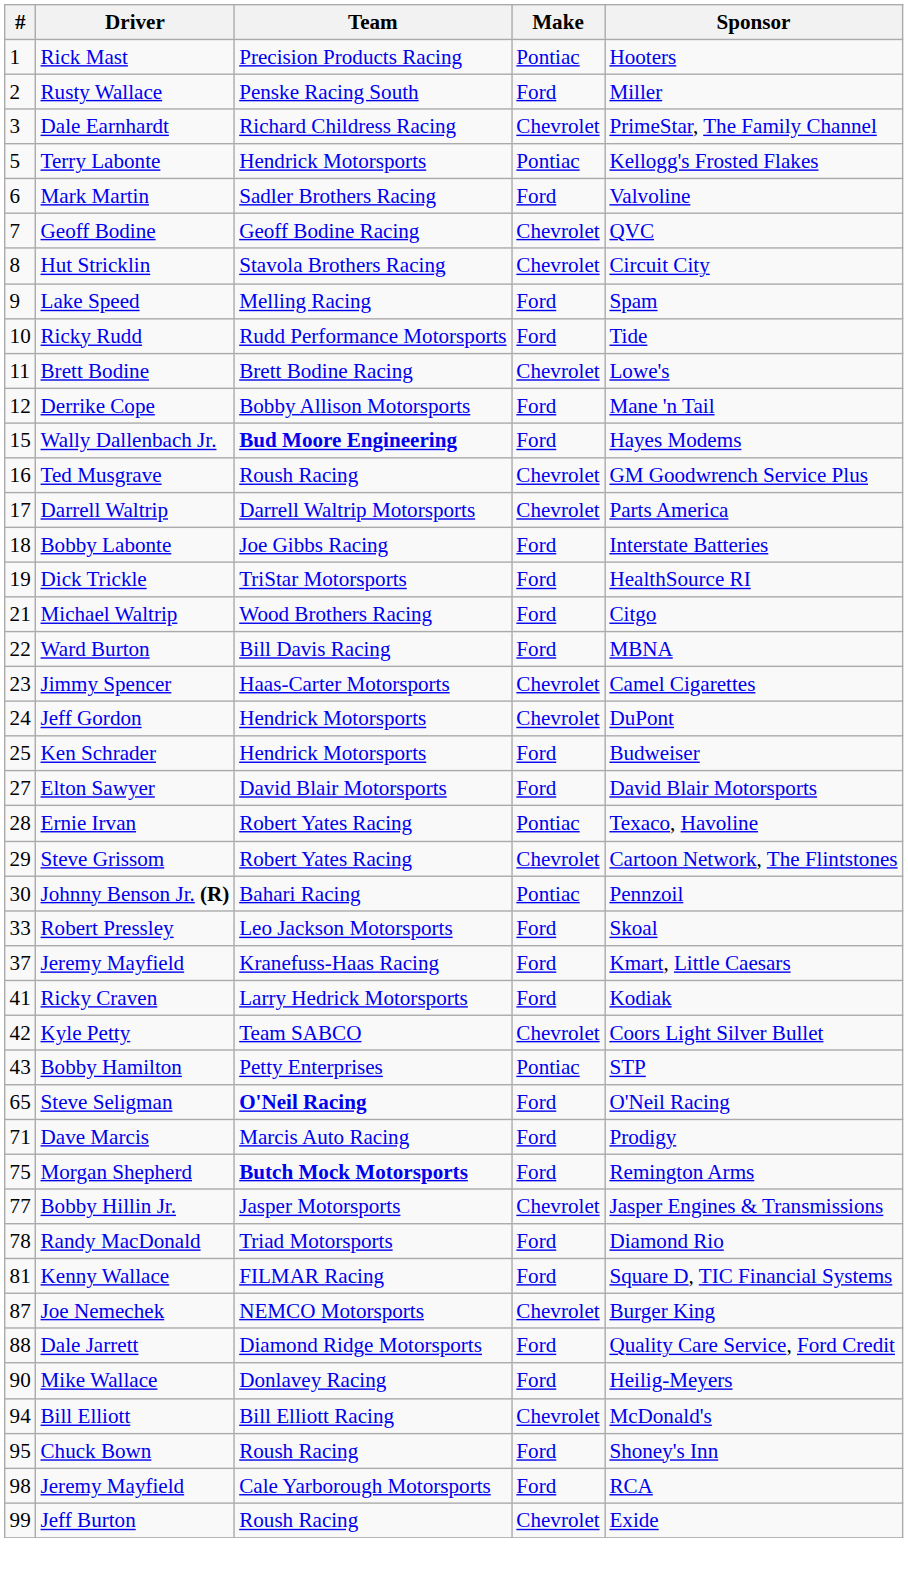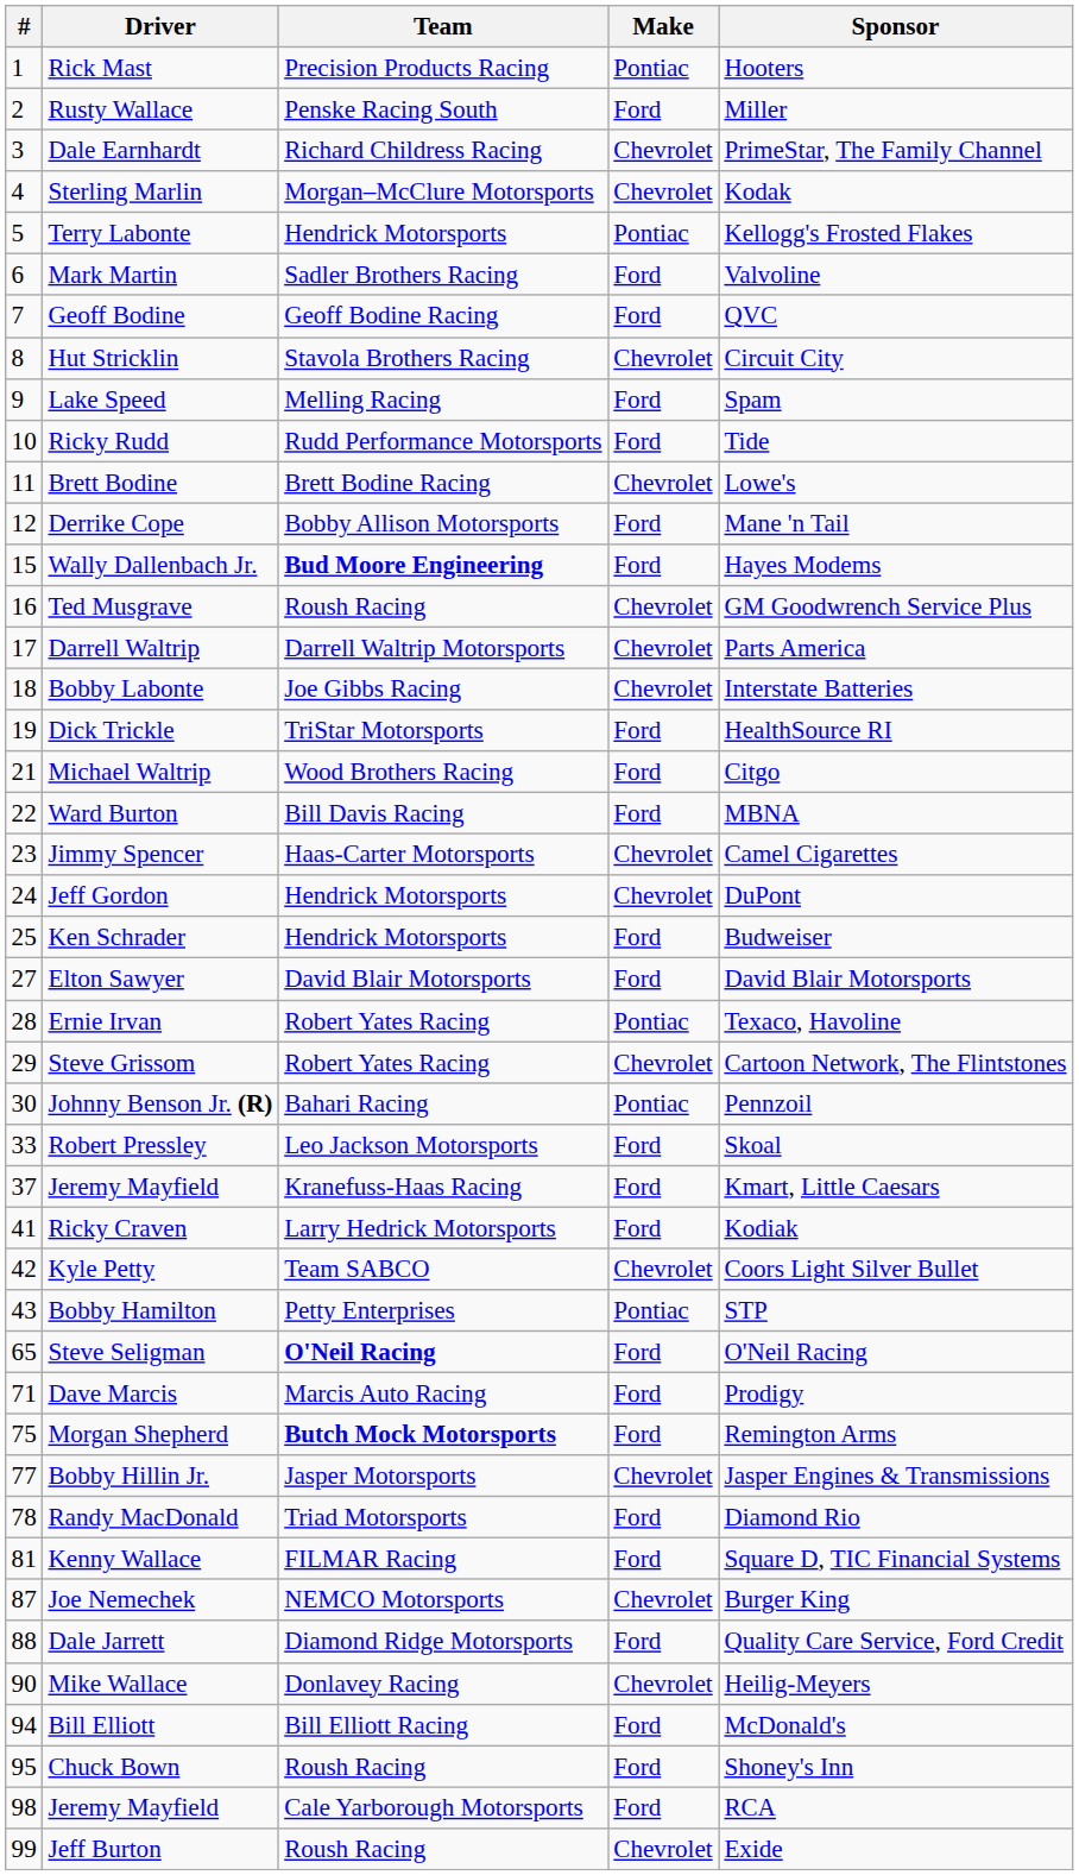 <table class="wikitable" style="font-size:95%">
 <tr>
 <th>#</th>
 <th>Driver</th>
 <th>Team</th>
 <th>Make</th>
 <th>Sponsor</th>
 </tr>
 <tr>
 <td>1</td>
 <td><a href='#'>Rick Mast</a></td>
 <td><a href='#'>Precision Products Racing</a></td>
 <td><a href='#'>Pontiac</a></td>
 <td><a href='#'>Hooters</a></td>
 </tr>
 <tr>
 <td>2</td>
 <td><a href='#'>Rusty Wallace</a></td>
 <td><a href='#'>Penske Racing South</a></td>
 <td><a href='#'>Ford</a></td>
 <td><a href='#'>Miller</a></td>
 </tr>
 <tr>
 <td>3</td>
 <td><a href='#'>Dale Earnhardt</a></td>
 <td><a href='#'>Richard Childress Racing</a></td>
 <td><a href='#'>Chevrolet</a></td>
 <td><a href='#'>PrimeStar</a>, <a href='#'>The Family Channel</a></td>
 </tr>
 <tr>
+<td>4</td>
+<td><a href='#'>Sterling Marlin</a></td>
+<td><a href='#'>Morgan–McClure Motorsports</a></td>
+<td><a href='#'>Chevrolet</a></td>
+<td><a href='#'>Kodak</a></td>
+</tr>
+<tr>
 <td>5</td>
 <td><a href='#'>Terry Labonte</a></td>
 <td><a href='#'>Hendrick Motorsports</a></td>
 <td><a href='#'>Pontiac</a></td>
 <td><a href='#'>Kellogg's Frosted Flakes</a></td>
 </tr>
 <tr>
 <td>6</td>
 <td><a href='#'>Mark Martin</a></td>
 <td><a href='#'>Sadler Brothers Racing</a></td>
 <td><a href='#'>Ford</a></td>
 <td><a href='#'>Valvoline</a></td>
 </tr>
 <tr>
 <td>7</td>
 <td><a href='#'>Geoff Bodine</a></td>
 <td><a href='#'>Geoff Bodine Racing</a></td>
-<td><a href='#'>Chevrolet</a></td>
+<td><a href='#'>Ford</a></td>
 <td><a href='#'>QVC</a></td>
 </tr>
 <tr>
 <td>8</td>
 <td><a href='#'>Hut Stricklin</a></td>
 <td><a href='#'>Stavola Brothers Racing</a></td>
 <td><a href='#'>Chevrolet</a></td>
 <td><a href='#'>Circuit City</a></td>
 </tr>
 <tr>
 <td>9</td>
 <td><a href='#'>Lake Speed</a></td>
 <td><a href='#'>Melling Racing</a></td>
 <td><a href='#'>Ford</a></td>
 <td><a href='#'>Spam</a></td>
 </tr>
 <tr>
 <td>10</td>
 <td><a href='#'>Ricky Rudd</a></td>
 <td><a href='#'>Rudd Performance Motorsports</a></td>
 <td><a href='#'>Ford</a></td>
 <td><a href='#'>Tide</a></td>
 </tr>
 <tr>
 <td>11</td>
 <td><a href='#'>Brett Bodine</a></td>
 <td><a href='#'>Brett Bodine Racing</a></td>
 <td><a href='#'>Chevrolet</a></td>
 <td><a href='#'>Lowe's</a></td>
 </tr>
 <tr>
 <td>12</td>
 <td><a href='#'>Derrike Cope</a></td>
 <td><a href='#'>Bobby Allison Motorsports</a></td>
 <td><a href='#'>Ford</a></td>
 <td><a href='#'>Mane 'n Tail</a></td>
 </tr>
 <tr>
 <td>15</td>
 <td><a href='#'>Wally Dallenbach Jr.</a></td>
 <td><strong><a href='#'>Bud Moore Engineering</a></strong></td>
 <td><a href='#'>Ford</a></td>
 <td><a href='#'>Hayes Modems</a></td>
 </tr>
 <tr>
 <td>16</td>
 <td><a href='#'>Ted Musgrave</a></td>
 <td><a href='#'>Roush Racing</a></td>
 <td><a href='#'>Chevrolet</a></td>
 <td><a href='#'>GM Goodwrench Service Plus</a></td>
 </tr>
 <tr>
 <td>17</td>
 <td><a href='#'>Darrell Waltrip</a></td>
 <td><a href='#'>Darrell Waltrip Motorsports</a></td>
 <td><a href='#'>Chevrolet</a></td>
 <td><a href='#'>Parts America</a></td>
 </tr>
 <tr>
 <td>18</td>
 <td><a href='#'>Bobby Labonte</a></td>
 <td><a href='#'>Joe Gibbs Racing</a></td>
-<td><a href='#'>Ford</a></td>
+<td><a href='#'>Chevrolet</a></td>
 <td><a href='#'>Interstate Batteries</a></td>
 </tr>
 <tr>
 <td>19</td>
 <td><a href='#'>Dick Trickle</a></td>
 <td><a href='#'>TriStar Motorsports</a></td>
 <td><a href='#'>Ford</a></td>
 <td><a href='#'>HealthSource RI</a></td>
 </tr>
 <tr>
 <td>21</td>
 <td><a href='#'>Michael Waltrip</a></td>
 <td><a href='#'>Wood Brothers Racing</a></td>
 <td><a href='#'>Ford</a></td>
 <td><a href='#'>Citgo</a></td>
 </tr>
 <tr>
 <td>22</td>
 <td><a href='#'>Ward Burton</a></td>
 <td><a href='#'>Bill Davis Racing</a></td>
 <td><a href='#'>Ford</a></td>
 <td><a href='#'>MBNA</a></td>
 </tr>
 <tr>
 <td>23</td>
 <td><a href='#'>Jimmy Spencer</a></td>
 <td><a href='#'>Haas-Carter Motorsports</a></td>
 <td><a href='#'>Chevrolet</a></td>
 <td><a href='#'>Camel Cigarettes</a></td>
 </tr>
 <tr>
 <td>24</td>
 <td><a href='#'>Jeff Gordon</a></td>
 <td><a href='#'>Hendrick Motorsports</a></td>
 <td><a href='#'>Chevrolet</a></td>
 <td><a href='#'>DuPont</a></td>
 </tr>
 <tr>
 <td>25</td>
 <td><a href='#'>Ken Schrader</a></td>
 <td><a href='#'>Hendrick Motorsports</a></td>
 <td><a href='#'>Ford</a></td>
 <td><a href='#'>Budweiser</a></td>
 </tr>
 <tr>
 <td>27</td>
 <td><a href='#'>Elton Sawyer</a></td>
 <td><a href='#'>David Blair Motorsports</a></td>
 <td><a href='#'>Ford</a></td>
 <td><a href='#'>David Blair Motorsports</a></td>
 </tr>
 <tr>
 <td>28</td>
 <td><a href='#'>Ernie Irvan</a></td>
 <td><a href='#'>Robert Yates Racing</a></td>
 <td><a href='#'>Pontiac</a></td>
 <td><a href='#'>Texaco</a>, <a href='#'>Havoline</a></td>
 </tr>
 <tr>
 <td>29</td>
 <td><a href='#'>Steve Grissom</a></td>
 <td><a href='#'>Robert Yates Racing</a></td>
 <td><a href='#'>Chevrolet</a></td>
 <td><a href='#'>Cartoon Network</a>, <a href='#'>The Flintstones</a></td>
 </tr>
 <tr>
 <td>30</td>
 <td><a href='#'>Johnny Benson Jr.</a> <strong>(R)</strong></td>
 <td><a href='#'>Bahari Racing</a></td>
 <td><a href='#'>Pontiac</a></td>
 <td><a href='#'>Pennzoil</a></td>
 </tr>
 <tr>
 <td>33</td>
 <td><a href='#'>Robert Pressley</a></td>
 <td><a href='#'>Leo Jackson Motorsports</a></td>
 <td><a href='#'>Ford</a></td>
 <td><a href='#'>Skoal</a></td>
 </tr>
 <tr>
 <td>37</td>
 <td><a href='#'>Jeremy Mayfield</a></td>
 <td><a href='#'>Kranefuss-Haas Racing</a></td>
 <td><a href='#'>Ford</a></td>
 <td><a href='#'>Kmart</a>, <a href='#'>Little Caesars</a></td>
 </tr>
 <tr>
 <td>41</td>
 <td><a href='#'>Ricky Craven</a></td>
 <td><a href='#'>Larry Hedrick Motorsports</a></td>
 <td><a href='#'>Ford</a></td>
 <td><a href='#'>Kodiak</a></td>
 </tr>
 <tr>
 <td>42</td>
 <td><a href='#'>Kyle Petty</a></td>
 <td><a href='#'>Team SABCO</a></td>
 <td><a href='#'>Chevrolet</a></td>
 <td><a href='#'>Coors Light Silver Bullet</a></td>
 </tr>
 <tr>
 <td>43</td>
 <td><a href='#'>Bobby Hamilton</a></td>
 <td><a href='#'>Petty Enterprises</a></td>
 <td><a href='#'>Pontiac</a></td>
 <td><a href='#'>STP</a></td>
 </tr>
 <tr>
 <td>65</td>
 <td><a href='#'>Steve Seligman</a></td>
 <td><strong><a href='#'>O'Neil Racing</a></strong></td>
 <td><a href='#'>Ford</a></td>
 <td><a href='#'>O'Neil Racing</a></td>
 </tr>
 <tr>
 <td>71</td>
 <td><a href='#'>Dave Marcis</a></td>
 <td><a href='#'>Marcis Auto Racing</a></td>
 <td><a href='#'>Ford</a></td>
 <td><a href='#'>Prodigy</a></td>
 </tr>
 <tr>
 <td>75</td>
 <td><a href='#'>Morgan Shepherd</a></td>
 <td><strong><a href='#'>Butch Mock Motorsports</a></strong></td>
 <td><a href='#'>Ford</a></td>
 <td><a href='#'>Remington Arms</a></td>
 </tr>
 <tr>
 <td>77</td>
 <td><a href='#'>Bobby Hillin Jr.</a></td>
 <td><a href='#'>Jasper Motorsports</a></td>
 <td><a href='#'>Chevrolet</a></td>
 <td><a href='#'>Jasper Engines & Transmissions</a></td>
 </tr>
 <tr>
 <td>78</td>
 <td><a href='#'>Randy MacDonald</a></td>
 <td><a href='#'>Triad Motorsports</a></td>
 <td><a href='#'>Ford</a></td>
 <td><a href='#'>Diamond Rio</a></td>
 </tr>
 <tr>
 <td>81</td>
 <td><a href='#'>Kenny Wallace</a></td>
 <td><a href='#'>FILMAR Racing</a></td>
 <td><a href='#'>Ford</a></td>
 <td><a href='#'>Square D</a>, <a href='#'>TIC Financial Systems</a></td>
 </tr>
 <tr>
 <td>87</td>
 <td><a href='#'>Joe Nemechek</a></td>
 <td><a href='#'>NEMCO Motorsports</a></td>
 <td><a href='#'>Chevrolet</a></td>
 <td><a href='#'>Burger King</a></td>
 </tr>
 <tr>
 <td>88</td>
 <td><a href='#'>Dale Jarrett</a></td>
 <td><a href='#'>Diamond Ridge Motorsports</a></td>
 <td><a href='#'>Ford</a></td>
 <td><a href='#'>Quality Care Service</a>, <a href='#'>Ford Credit</a></td>
 </tr>
 <tr>
 <td>90</td>
 <td><a href='#'>Mike Wallace</a></td>
 <td><a href='#'>Donlavey Racing</a></td>
-<td><a href='#'>Ford</a></td>
+<td><a href='#'>Chevrolet</a></td>
 <td><a href='#'>Heilig-Meyers</a></td>
 </tr>
 <tr>
 <td>94</td>
 <td><a href='#'>Bill Elliott</a></td>
 <td><a href='#'>Bill Elliott Racing</a></td>
-<td><a href='#'>Chevrolet</a></td>
+<td><a href='#'>Ford</a></td>
 <td><a href='#'>McDonald's</a></td>
 </tr>
 <tr>
 <td>95</td>
 <td><a href='#'>Chuck Bown</a></td>
 <td><a href='#'>Roush Racing</a></td>
 <td><a href='#'>Ford</a></td>
 <td><a href='#'>Shoney's Inn</a></td>
 </tr>
 <tr>
 <td>98</td>
 <td><a href='#'>Jeremy Mayfield</a></td>
 <td><a href='#'>Cale Yarborough Motorsports</a></td>
 <td><a href='#'>Ford</a></td>
 <td><a href='#'>RCA</a></td>
 </tr>
 <tr>
 <td>99</td>
 <td><a href='#'>Jeff Burton</a></td>
 <td><a href='#'>Roush Racing</a></td>
 <td><a href='#'>Chevrolet</a></td>
 <td><a href='#'>Exide</a></td>
 </tr>
 </table>
